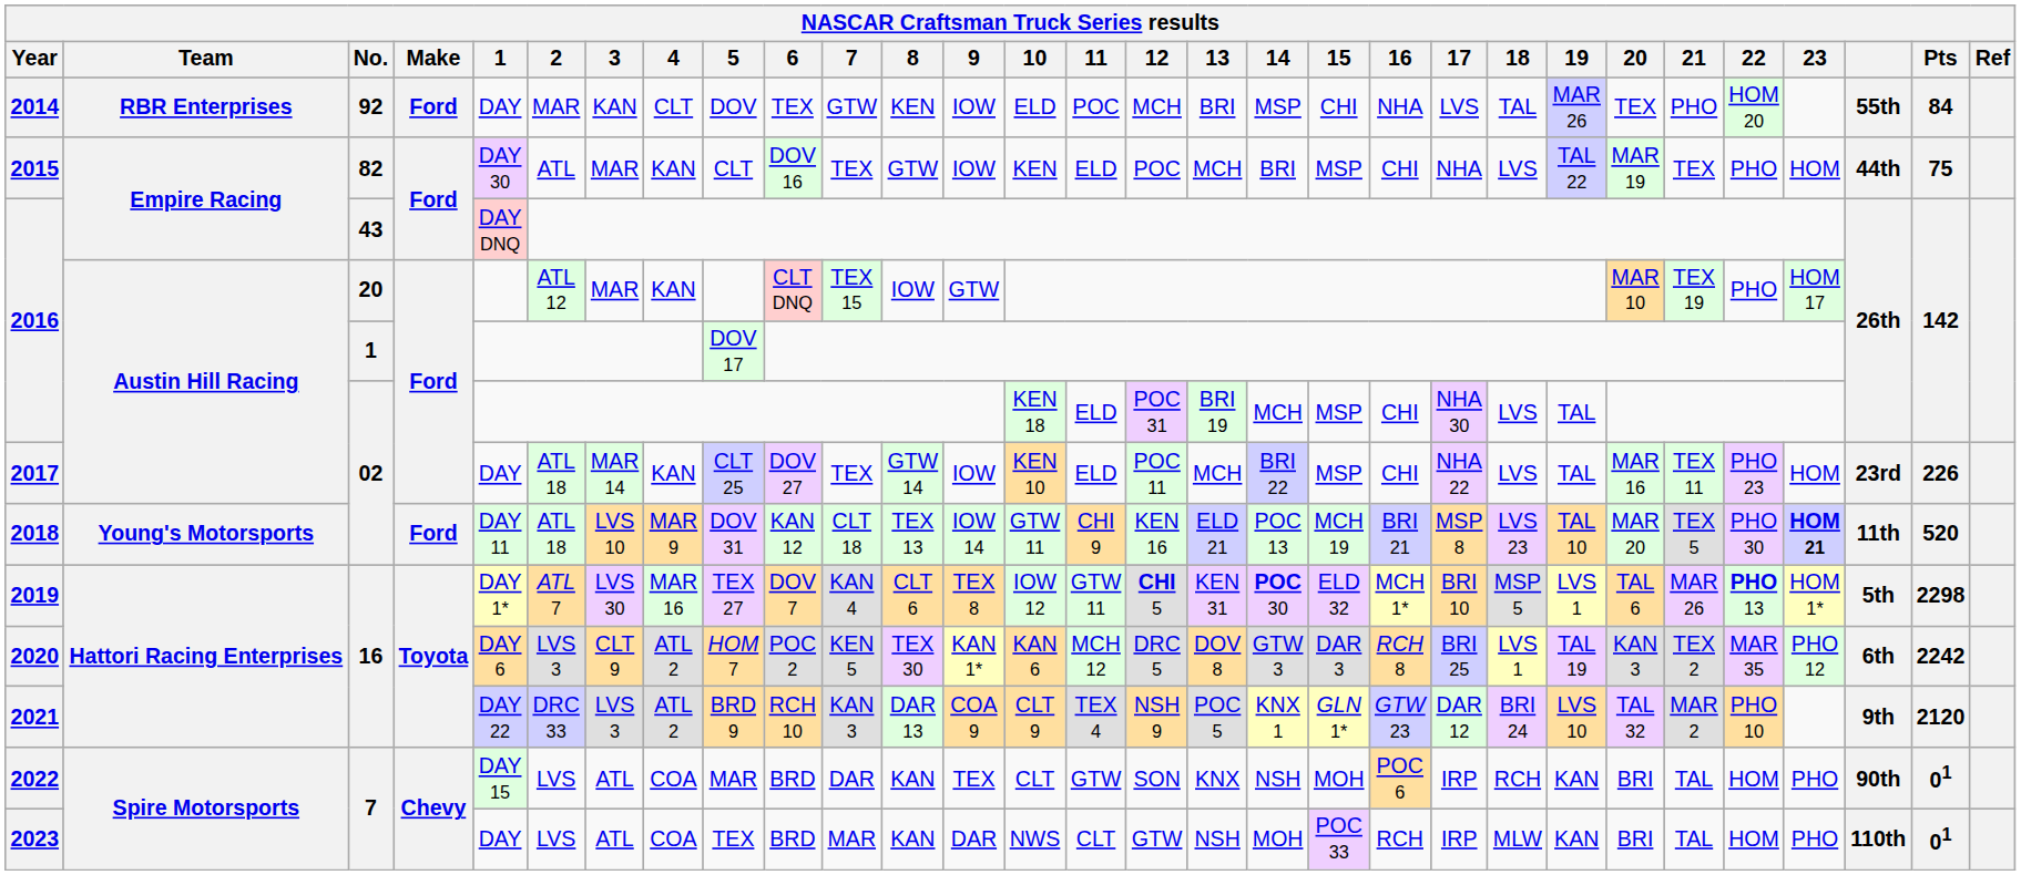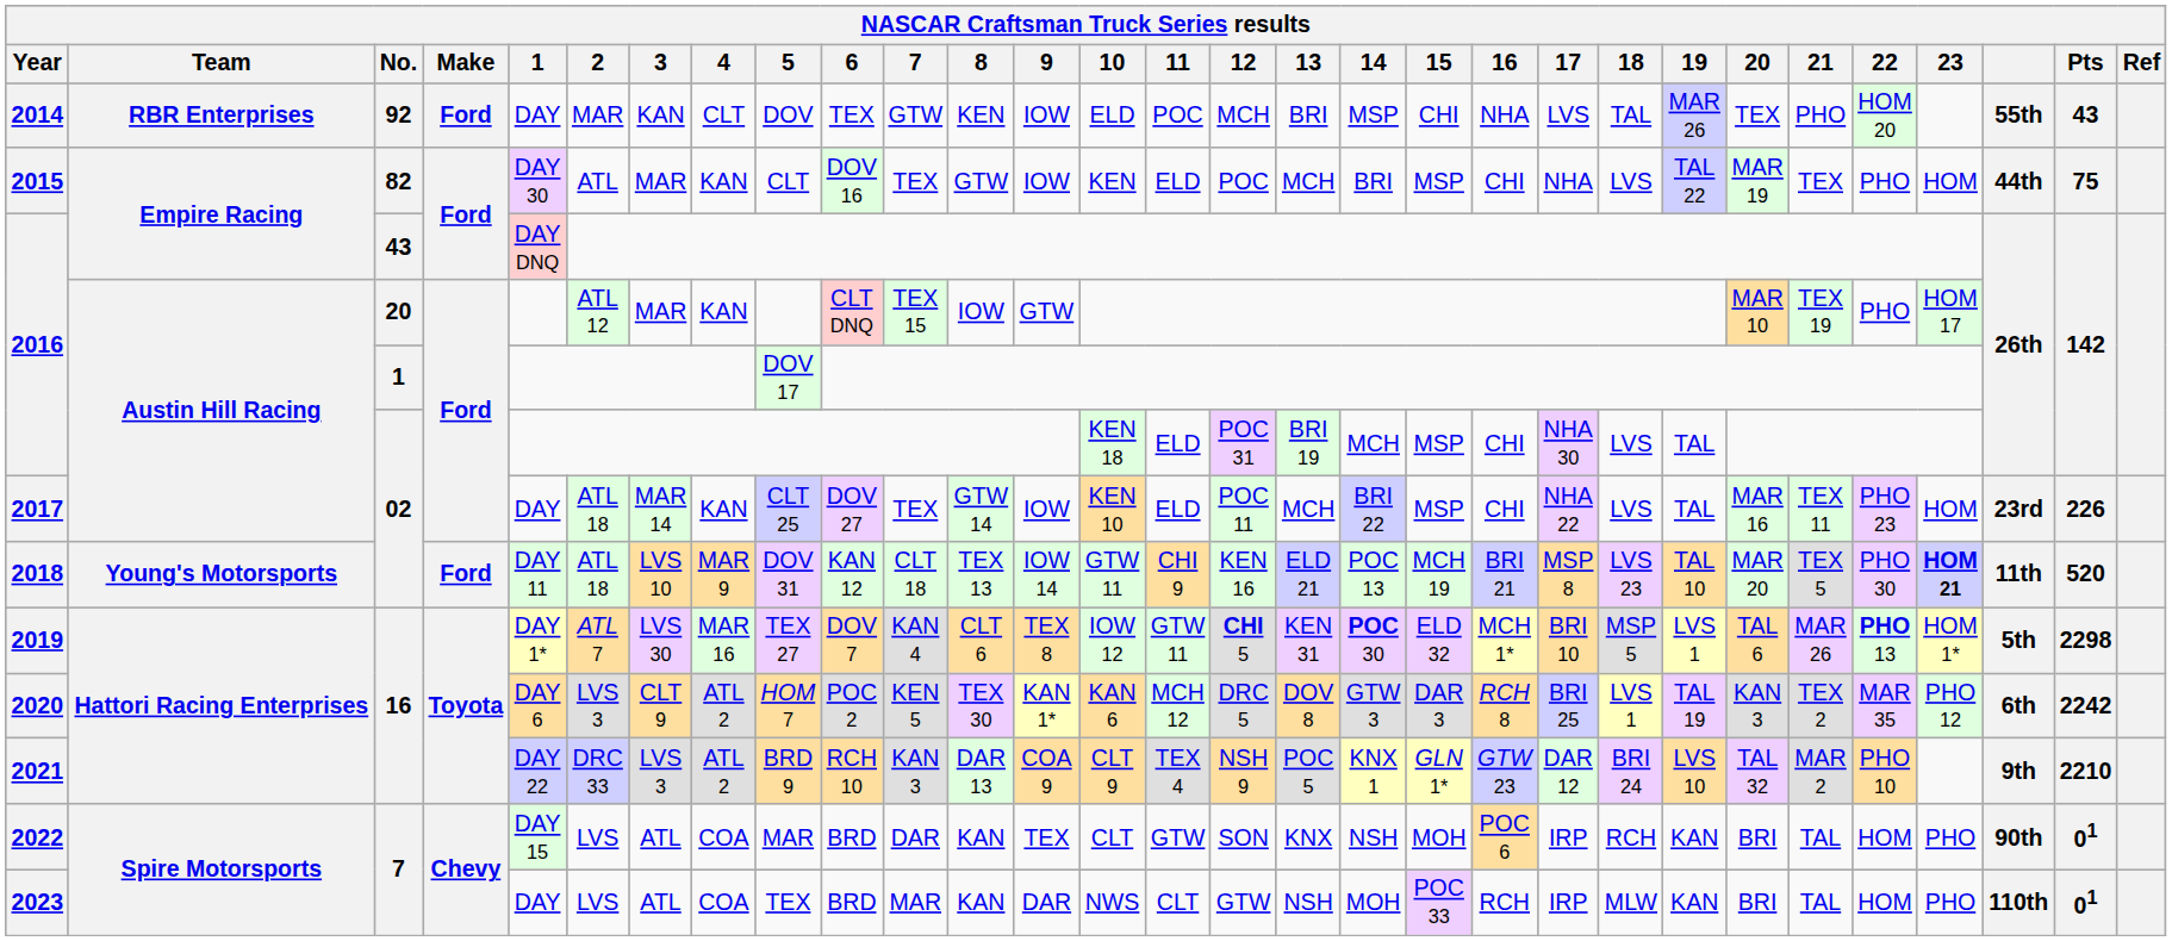 <table class="wikitable" style="text-align:center; font-size:75%">
 <tr>
 <th colspan=30><a href='#'>NASCAR Craftsman Truck Series</a> results</th>
 </tr>
 <tr>
 <th>Year</th>
 <th>Team</th>
 <th>No.</th>
 <th>Make</th>
 <th>1</th>
 <th>2</th>
 <th>3</th>
 <th>4</th>
 <th>5</th>
 <th>6</th>
 <th>7</th>
 <th>8</th>
 <th>9</th>
 <th>10</th>
 <th>11</th>
 <th>12</th>
 <th>13</th>
 <th>14</th>
 <th>15</th>
 <th>16</th>
 <th>17</th>
 <th>18</th>
 <th>19</th>
 <th>20</th>
 <th>21</th>
 <th>22</th>
 <th>23</th>
 <th></th>
 <th>Pts</th>
 <th>Ref</th>
 </tr>
 <tr>
 <th><a href='#'>2014</a></th>
 <th><a href='#'>RBR Enterprises</a></th>
 <th>92</th>
 <th><a href='#'>Ford</a></th>
 <td><a href='#'>DAY</a></td>
 <td><a href='#'>MAR</a></td>
 <td><a href='#'>KAN</a></td>
 <td><a href='#'>CLT</a></td>
 <td><a href='#'>DOV</a></td>
 <td><a href='#'>TEX</a></td>
 <td><a href='#'>GTW</a></td>
 <td><a href='#'>KEN</a></td>
 <td><a href='#'>IOW</a></td>
 <td><a href='#'>ELD</a></td>
 <td><a href='#'>POC</a></td>
 <td><a href='#'>MCH</a></td>
 <td><a href='#'>BRI</a></td>
 <td><a href='#'>MSP</a></td>
 <td><a href='#'>CHI</a></td>
 <td><a href='#'>NHA</a></td>
 <td><a href='#'>LVS</a></td>
 <td><a href='#'>TAL</a></td>
 <td style="background:#CFCFFF;"><a href='#'>MAR</a><br><small>26</small></td>
 <td><a href='#'>TEX</a></td>
 <td><a href='#'>PHO</a></td>
 <td style="background:#DFFFDF;"><a href='#'>HOM</a><br><small>20</small></td>
 <td></td>
 <th>55th</th>
-<th>84</th>
+<th>43</th>
 <th></th>
 </tr>
 <tr>
 <th><a href='#'>2015</a></th>
 <th rowspan=2><a href='#'>Empire Racing</a></th>
 <th>82</th>
 <th rowspan=2><a href='#'>Ford</a></th>
 <td style="background:#EFCFFF;"><a href='#'>DAY</a><br><small>30</small></td>
 <td><a href='#'>ATL</a></td>
 <td><a href='#'>MAR</a></td>
 <td><a href='#'>KAN</a></td>
 <td><a href='#'>CLT</a></td>
 <td style="background:#DFFFDF;"><a href='#'>DOV</a><br><small>16</small></td>
 <td><a href='#'>TEX</a></td>
 <td><a href='#'>GTW</a></td>
 <td><a href='#'>IOW</a></td>
 <td><a href='#'>KEN</a></td>
 <td><a href='#'>ELD</a></td>
 <td><a href='#'>POC</a></td>
 <td><a href='#'>MCH</a></td>
 <td><a href='#'>BRI</a></td>
 <td><a href='#'>MSP</a></td>
 <td><a href='#'>CHI</a></td>
 <td><a href='#'>NHA</a></td>
 <td><a href='#'>LVS</a></td>
 <td style="background:#CFCFFF;"><a href='#'>TAL</a><br><small>22</small></td>
 <td style="background:#DFFFDF;"><a href='#'>MAR</a><br><small>19</small></td>
 <td><a href='#'>TEX</a></td>
 <td><a href='#'>PHO</a></td>
 <td><a href='#'>HOM</a></td>
 <th>44th</th>
 <th>75</th>
 <th></th>
 </tr>
 <tr>
 <th rowspan=4><a href='#'>2016</a></th>
 <th>43</th>
 <td style="background:#FFCFCF;"><a href='#'>DAY</a><br><small>DNQ</small></td>
 <td colspan=22></td>
 <th rowspan=4>26th</th>
 <th rowspan=4>142</th>
 <th rowspan=4></th>
 </tr>
 <tr>
 <th rowspan=4><a href='#'>Austin Hill Racing</a></th>
 <th>20</th>
 <th rowspan=4><a href='#'>Ford</a></th>
 <td></td>
 <td style="background:#DFFFDF;"><a href='#'>ATL</a><br><small>12</small></td>
 <td><a href='#'>MAR</a></td>
 <td><a href='#'>KAN</a></td>
 <td></td>
 <td style="background:#FFCFCF;"><a href='#'>CLT</a><br><small>DNQ</small></td>
 <td style="background:#DFFFDF;"><a href='#'>TEX</a><br><small>15</small></td>
 <td><a href='#'>IOW</a></td>
 <td><a href='#'>GTW</a></td>
 <td colspan=10></td>
 <td style="background:#FFDF9F;"><a href='#'>MAR</a><br><small>10</small></td>
 <td style="background:#DFFFDF;"><a href='#'>TEX</a><br><small>19</small></td>
 <td><a href='#'>PHO</a></td>
 <td style="background:#DFFFDF;"><a href='#'>HOM</a><br><small>17</small></td>
 </tr>
 <tr>
 <th>1</th>
 <td colspan=4></td>
 <td style="background:#DFFFDF;"><a href='#'>DOV</a><br><small>17</small></td>
 <td colspan=18></td>
 </tr>
 <tr>
 <th rowspan=3>02</th>
 <td colspan=9></td>
 <td style="background:#DFFFDF;"><a href='#'>KEN</a><br><small>18</small></td>
 <td><a href='#'>ELD</a></td>
 <td style="background:#EFCFFF;"><a href='#'>POC</a><br><small>31</small></td>
 <td style="background:#DFFFDF;"><a href='#'>BRI</a><br><small>19</small></td>
 <td><a href='#'>MCH</a></td>
 <td><a href='#'>MSP</a></td>
 <td><a href='#'>CHI</a></td>
 <td style="background:#EFCFFF;"><a href='#'>NHA</a><br><small>30</small></td>
 <td><a href='#'>LVS</a></td>
 <td><a href='#'>TAL</a></td>
 <td colspan=4></td>
 </tr>
 <tr>
 <th><a href='#'>2017</a></th>
 <td><a href='#'>DAY</a></td>
 <td style="background:#DFFFDF;"><a href='#'>ATL</a><br><small>18</small></td>
 <td style="background:#DFFFDF;"><a href='#'>MAR</a><br><small>14</small></td>
 <td><a href='#'>KAN</a></td>
 <td style="background:#CFCFFF;"><a href='#'>CLT</a><br><small>25</small></td>
 <td style="background:#EFCFFF;"><a href='#'>DOV</a><br><small>27</small></td>
 <td><a href='#'>TEX</a></td>
 <td style="background:#DFFFDF;"><a href='#'>GTW</a><br><small>14</small></td>
 <td><a href='#'>IOW</a></td>
 <td style="background:#FFDF9F;"><a href='#'>KEN</a><br><small>10</small></td>
 <td><a href='#'>ELD</a></td>
 <td style="background:#DFFFDF;"><a href='#'>POC</a><br><small>11</small></td>
 <td><a href='#'>MCH</a></td>
 <td style="background:#CFCFFF;"><a href='#'>BRI</a><br><small>22</small></td>
 <td><a href='#'>MSP</a></td>
 <td><a href='#'>CHI</a></td>
 <td style="background:#EFCFFF;"><a href='#'>NHA</a><br><small>22</small></td>
 <td><a href='#'>LVS</a></td>
 <td><a href='#'>TAL</a></td>
 <td style="background:#DFFFDF;"><a href='#'>MAR</a><br><small>16</small></td>
 <td style="background:#DFFFDF;"><a href='#'>TEX</a><br><small>11</small></td>
 <td style="background:#EFCFFF;"><a href='#'>PHO</a><br><small>23</small></td>
 <td><a href='#'>HOM</a></td>
 <th>23rd</th>
 <th>226</th>
 <th></th>
 </tr>
 <tr>
 <th><a href='#'>2018</a></th>
 <th><a href='#'>Young's Motorsports</a></th>
 <th><a href='#'>Ford</a></th>
 <td style="background:#DFFFDF;"><a href='#'>DAY</a><br><small>11</small></td>
 <td style="background:#DFFFDF;"><a href='#'>ATL</a><br><small>18</small></td>
 <td style="background:#FFDF9F;"><a href='#'>LVS</a><br><small>10</small></td>
 <td style="background:#FFDF9F;"><a href='#'>MAR</a><br><small>9</small></td>
 <td style="background:#EFCFFF;"><a href='#'>DOV</a><br><small>31</small></td>
 <td style="background:#DFFFDF;"><a href='#'>KAN</a><br><small>12</small></td>
 <td style="background:#DFFFDF;"><a href='#'>CLT</a><br><small>18</small></td>
 <td style="background:#DFFFDF;"><a href='#'>TEX</a><br><small>13</small></td>
 <td style="background:#DFFFDF;"><a href='#'>IOW</a><br><small>14</small></td>
 <td style="background:#DFFFDF;"><a href='#'>GTW</a><br><small>11</small></td>
 <td style="background:#FFDF9F;"><a href='#'>CHI</a><br><small>9</small></td>
 <td style="background:#DFFFDF;"><a href='#'>KEN</a><br><small>16</small></td>
 <td style="background:#CFCFFF;"><a href='#'>ELD</a><br><small>21</small></td>
 <td style="background:#DFFFDF;"><a href='#'>POC</a><br><small>13</small></td>
 <td style="background:#DFFFDF;"><a href='#'>MCH</a><br><small>19</small></td>
 <td style="background:#CFCFFF;"><a href='#'>BRI</a><br><small>21</small></td>
 <td style="background:#FFDF9F;"><a href='#'>MSP</a><br><small>8</small></td>
 <td style="background:#EFCFFF;"><a href='#'>LVS</a><br><small>23</small></td>
 <td style="background:#FFDF9F;"><a href='#'>TAL</a><br><small>10</small></td>
 <td style="background:#DFFFDF;"><a href='#'>MAR</a><br><small>20</small></td>
 <td style="background:#DFDFDF;"><a href='#'>TEX</a><br><small>5</small></td>
 <td style="background:#EFCFFF;"><a href='#'>PHO</a><br><small>30</small></td>
 <td style="background:#CFCFFF;"><strong><a href='#'>HOM</a><br><small>21</small></strong></td>
 <th>11th</th>
 <th>520</th>
 <th></th>
 </tr>
 <tr>
 <th><a href='#'>2019</a></th>
 <th rowspan=3><a href='#'>Hattori Racing Enterprises</a></th>
 <th rowspan=3>16</th>
 <th rowspan=3><a href='#'>Toyota</a></th>
 <td style="background:#FFFFBF;"><a href='#'>DAY</a><br><small>1*</small></td>
 <td style="background:#FFDF9F;"><em><a href='#'>ATL</a></em><br><small>7</small></td>
 <td style="background:#EFCFFF;"><a href='#'>LVS</a><br><small>30</small></td>
 <td style="background:#DFFFDF;"><a href='#'>MAR</a><br><small>16</small></td>
 <td style="background:#EFCFFF;"><a href='#'>TEX</a><br><small>27</small></td>
 <td style="background:#FFDF9F;"><a href='#'>DOV</a><br><small>7</small></td>
 <td style="background:#DFDFDF;"><a href='#'>KAN</a><br><small>4</small></td>
 <td style="background:#FFDF9F;"><a href='#'>CLT</a><br><small>6</small></td>
 <td style="background:#FFDF9F;"><a href='#'>TEX</a><br><small>8</small></td>
 <td style="background:#DFFFDF;"><a href='#'>IOW</a><br><small>12</small></td>
 <td style="background:#DFFFDF;"><a href='#'>GTW</a><br><small>11</small></td>
 <td style="background:#DFDFDF;"><strong><a href='#'>CHI</a></strong><br><small>5</small></td>
 <td style="background:#EFCFFF;"><a href='#'>KEN</a><br><small>31</small></td>
 <td style="background:#EFCFFF;"><strong><a href='#'>POC</a></strong><br><small>30</small></td>
 <td style="background:#EFCFFF;"><a href='#'>ELD</a><br><small>32</small></td>
 <td style="background:#FFFFBF;"><a href='#'>MCH</a><br><small>1*</small></td>
 <td style="background:#FFDF9F;"><a href='#'>BRI</a><br><small>10</small></td>
 <td style="background:#DFDFDF;"><a href='#'>MSP</a><br><small>5</small></td>
 <td style="background:#FFFFBF;"><a href='#'>LVS</a><br><small>1</small></td>
 <td style="background:#FFDF9F;"><a href='#'>TAL</a><br><small>6</small></td>
 <td style="background:#EFCFFF;"><a href='#'>MAR</a><br><small>26</small></td>
 <td style="background:#DFFFDF;"><strong><a href='#'>PHO</a></strong><br><small>13</small></td>
 <td style="background:#FFFFBF;"><a href='#'>HOM</a><br><small>1*</small></td>
 <th>5th</th>
 <th>2298</th>
 <th></th>
 </tr>
 <tr>
 <th><a href='#'>2020</a></th>
 <td style="background:#FFDF9F;"><a href='#'>DAY</a><br><small>6</small></td>
 <td style="background:#DFDFDF;"><a href='#'>LVS</a><br><small>3</small></td>
 <td style="background:#FFDF9F;"><a href='#'>CLT</a><br><small>9</small></td>
 <td style="background:#DFDFDF;"><a href='#'>ATL</a><br><small>2</small></td>
 <td style="background:#FFDF9F;"><em><a href='#'>HOM</a></em><br><small>7</small></td>
 <td style="background:#DFDFDF;"><a href='#'>POC</a><br><small>2</small></td>
 <td style="background:#DFDFDF;"><a href='#'>KEN</a><br><small>5</small></td>
 <td style="background:#EFCFFF;"><a href='#'>TEX</a><br><small>30</small></td>
 <td style="background:#FFFFBF;"><a href='#'>KAN</a><br><small>1*</small></td>
 <td style="background:#FFDF9F;"><a href='#'>KAN</a><br><small>6</small></td>
 <td style="background:#DFFFDF;"><a href='#'>MCH</a><br><small>12</small></td>
 <td style="background:#DFDFDF;"><a href='#'>DRC</a><br><small>5</small></td>
 <td style="background:#FFDF9F;"><a href='#'>DOV</a><br><small>8</small></td>
 <td style="background:#DFDFDF;"><a href='#'>GTW</a><br><small>3</small></td>
 <td style="background:#DFDFDF;"><a href='#'>DAR</a><br><small>3</small></td>
 <td style="background:#FFDF9F;"><em><a href='#'>RCH</a></em><br><small>8</small></td>
 <td style="background:#CFCFFF;"><a href='#'>BRI</a><br><small>25</small></td>
 <td style="background:#FFFFBF;"><a href='#'>LVS</a><br><small>1</small></td>
 <td style="background:#EFCFFF;"><a href='#'>TAL</a><br><small>19</small></td>
 <td style="background:#DFDFDF;"><a href='#'>KAN</a><br><small>3</small></td>
 <td style="background:#DFDFDF;"><a href='#'>TEX</a><br><small>2</small></td>
 <td style="background:#EFCFFF;"><a href='#'>MAR</a><br><small>35</small></td>
 <td style="background:#DFFFDF;"><a href='#'>PHO</a><br><small>12</small></td>
 <th>6th</th>
 <th>2242</th>
 <th></th>
 </tr>
 <tr>
 <th><a href='#'>2021</a></th>
 <td style="background:#CFCFFF;"><a href='#'>DAY</a><br><small>22</small></td>
 <td style="background:#CFCFFF;"><a href='#'>DRC</a><br><small>33</small></td>
 <td style="background:#DFDFDF;"><a href='#'>LVS</a><br><small>3</small></td>
 <td style="background:#DFDFDF;"><a href='#'>ATL</a><br><small>2</small></td>
 <td style="background:#FFDF9F;"><a href='#'>BRD</a><br><small>9</small></td>
 <td style="background:#FFDF9F;"><a href='#'>RCH</a><br><small>10</small></td>
 <td style="background:#DFDFDF;"><a href='#'>KAN</a><br><small>3</small></td>
 <td style="background:#DFFFDF;"><a href='#'>DAR</a><br><small>13</small></td>
 <td style="background:#FFDF9F;"><a href='#'>COA</a><br><small>9</small></td>
 <td style="background:#FFDF9F;"><a href='#'>CLT</a><br><small>9</small></td>
 <td style="background:#DFDFDF;"><a href='#'>TEX</a><br><small>4</small></td>
 <td style="background:#FFDF9F;"><a href='#'>NSH</a><br><small>9</small></td>
 <td style="background:#DFDFDF;"><a href='#'>POC</a><br><small>5</small></td>
 <td style="background:#FFFFBF;"><a href='#'>KNX</a><br><small>1</small></td>
 <td style="background:#FFFFBF;"><em><a href='#'>GLN</a></em><br><small>1*</small></td>
 <td style="background:#CFCFFF;"><em><a href='#'>GTW</a></em><br><small>23</small></td>
 <td style="background:#DFFFDF;"><a href='#'>DAR</a><br><small>12</small></td>
 <td style="background:#EFCFFF;"><a href='#'>BRI</a><br><small>24</small></td>
 <td style="background:#FFDF9F;"><a href='#'>LVS</a><br><small>10</small></td>
 <td style="background:#EFCFFF;"><a href='#'>TAL</a><br><small>32</small></td>
 <td style="background:#DFDFDF;"><a href='#'>MAR</a><br><small>2</small></td>
 <td style="background:#FFDF9F;"><a href='#'>PHO</a><br><small>10</small></td>
 <td></td>
 <th>9th</th>
-<th>2120</th>
+<th>2210</th>
 <th></th>
 </tr>
 <tr>
 <th><a href='#'>2022</a></th>
 <th rowspan=2><a href='#'>Spire Motorsports</a></th>
 <th rowspan=2>7</th>
 <th rowspan=2><a href='#'>Chevy</a></th>
 <td style="background:#DFFFDF;"><a href='#'>DAY</a><br><small>15</small></td>
 <td><a href='#'>LVS</a></td>
 <td><a href='#'>ATL</a></td>
 <td><a href='#'>COA</a></td>
 <td><a href='#'>MAR</a></td>
 <td><a href='#'>BRD</a></td>
 <td><a href='#'>DAR</a></td>
 <td><a href='#'>KAN</a></td>
 <td><a href='#'>TEX</a></td>
 <td><a href='#'>CLT</a></td>
 <td><a href='#'>GTW</a></td>
 <td><a href='#'>SON</a></td>
 <td><a href='#'>KNX</a></td>
 <td><a href='#'>NSH</a></td>
 <td><a href='#'>MOH</a></td>
 <td style="background:#FFDF9F;"><a href='#'>POC</a><br><small>6</small></td>
 <td><a href='#'>IRP</a></td>
 <td><a href='#'>RCH</a></td>
 <td><a href='#'>KAN</a></td>
 <td><a href='#'>BRI</a></td>
 <td><a href='#'>TAL</a></td>
 <td><a href='#'>HOM</a></td>
 <td><a href='#'>PHO</a></td>
 <th>90th</th>
 <th>0<sup>1</sup></th>
 <th></th>
 </tr>
 <tr>
 <th><a href='#'>2023</a></th>
 <td><a href='#'>DAY</a></td>
 <td><a href='#'>LVS</a></td>
 <td><a href='#'>ATL</a></td>
 <td><a href='#'>COA</a></td>
 <td><a href='#'>TEX</a></td>
 <td><a href='#'>BRD</a></td>
 <td><a href='#'>MAR</a></td>
 <td><a href='#'>KAN</a></td>
 <td><a href='#'>DAR</a></td>
 <td><a href='#'>NWS</a></td>
 <td><a href='#'>CLT</a></td>
 <td><a href='#'>GTW</a></td>
 <td><a href='#'>NSH</a></td>
 <td><a href='#'>MOH</a></td>
 <td style="background:#EFCFFF;"><a href='#'>POC</a><br><small>33</small></td>
 <td><a href='#'>RCH</a></td>
 <td><a href='#'>IRP</a></td>
 <td><a href='#'>MLW</a></td>
 <td><a href='#'>KAN</a></td>
 <td><a href='#'>BRI</a></td>
 <td><a href='#'>TAL</a></td>
 <td><a href='#'>HOM</a></td>
 <td><a href='#'>PHO</a></td>
 <th>110th</th>
 <th>0<sup>1</sup></th>
 <th></th>
 </tr>
 </table>
